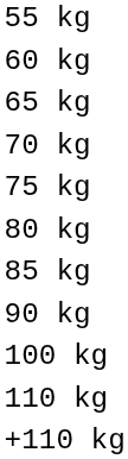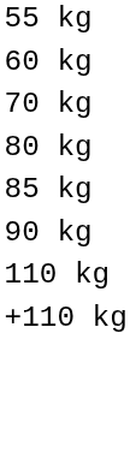 <table>
 <tr>
 <td>55 kg</td>
 <td></td>
 <td></td>
 <td></td>
 </tr>
 <tr>
 <td>60 kg</td>
 <td></td>
 <td></td>
 <td></td>
 </tr>
 <tr>
-<td>65 kg</td>
-<td></td>
-<td></td>
-<td></td>
-</tr>
-<tr>
 <td>70 kg</td>
-<td></td>
-<td></td>
-<td></td>
-</tr>
-<tr>
-<td>75 kg</td>
 <td></td>
 <td></td>
 <td></td>
 </tr>
 <tr>
 <td>80 kg</td>
 <td></td>
 <td></td>
 <td></td>
 </tr>
 <tr>
 <td>85 kg</td>
 <td></td>
 <td></td>
 <td></td>
 </tr>
 <tr>
 <td>90 kg</td>
 <td></td>
 <td></td>
 <td></td>
 </tr>
 <tr>
-<td>100 kg</td>
-<td></td>
-<td></td>
-<td></td>
-</tr>
-<tr>
 <td>110 kg</td>
 <td></td>
 <td></td>
 <td></td>
 </tr>
 <tr>
 <td>+110 kg</td>
 <td></td>
 <td></td>
 <td></td>
 </tr>
 </table>
